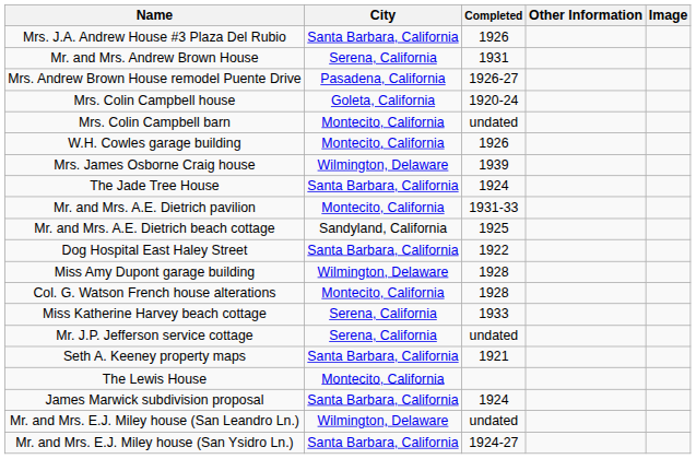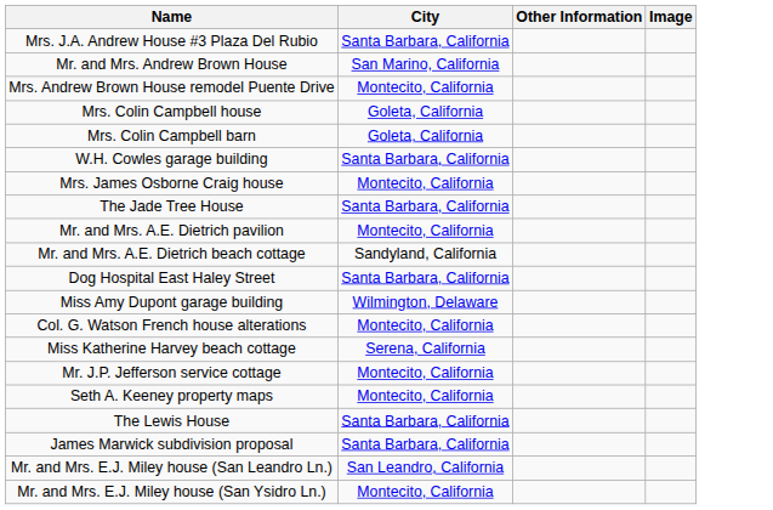 <table class="wikitable sortable" style="text-align: center;">
 <tr>
 <th>Name</th>
 <th>City</th>
-<th><small>Completed</small></th>
 <th>Other Information</th>
 <th class="unsortable">Image</th>
 </tr>
 <tr>
 <td>Mrs. J.A. Andrew House #3 Plaza Del Rubio</td>
 <td><a href='#'>Santa Barbara, California</a></td>
-<td>1926</td>
 <td></td>
 <td></td>
 </tr>
 <tr>
 <td>Mr. and Mrs. Andrew Brown House</td>
-<td><a href='#'>Serena, California</a></td>
-<td>1931</td>
+<td><a href='#'>San Marino, California</a></td>
 <td></td>
 <td></td>
 </tr>
 <tr>
 <td>Mrs. Andrew Brown House remodel Puente Drive</td>
-<td><a href='#'>Pasadena, California</a></td>
-<td>1926-27</td>
+<td><a href='#'>Montecito, California</a></td>
 <td></td>
 <td></td>
 </tr>
 <tr>
 <td>Mrs. Colin Campbell house</td>
 <td><a href='#'>Goleta, California</a></td>
-<td>1920-24</td>
 <td></td>
 <td></td>
 </tr>
 <tr>
 <td>Mrs. Colin Campbell barn</td>
-<td><a href='#'>Montecito, California</a></td>
-<td>undated</td>
+<td><a href='#'>Goleta, California</a></td>
 <td></td>
 <td></td>
 </tr>
 <tr>
 <td>W.H. Cowles garage building</td>
-<td><a href='#'>Montecito, California</a></td>
-<td>1926</td>
+<td><a href='#'>Santa Barbara, California</a></td>
 <td></td>
 <td></td>
 </tr>
 <tr>
 <td>Mrs. James Osborne Craig house</td>
-<td><a href='#'>Wilmington, Delaware</a></td>
-<td>1939</td>
+<td><a href='#'>Montecito, California</a></td>
 <td></td>
 <td></td>
 </tr>
 <tr>
 <td>The Jade Tree House</td>
 <td><a href='#'>Santa Barbara, California</a></td>
-<td>1924</td>
 <td></td>
 <td></td>
 </tr>
 <tr>
 <td>Mr. and Mrs. A.E. Dietrich pavilion</td>
 <td><a href='#'>Montecito, California</a></td>
-<td>1931-33</td>
 <td></td>
 <td></td>
 </tr>
 <tr>
 <td>Mr. and Mrs. A.E. Dietrich beach cottage</td>
 <td>Sandyland, California</td>
-<td>1925</td>
 <td></td>
 <td></td>
 </tr>
 <tr>
 <td>Dog Hospital East Haley Street</td>
 <td><a href='#'>Santa Barbara, California</a></td>
-<td>1922</td>
 <td></td>
 <td></td>
 </tr>
 <tr>
 <td>Miss Amy Dupont garage building</td>
 <td><a href='#'>Wilmington, Delaware</a></td>
-<td>1928</td>
 <td></td>
 <td></td>
 </tr>
 <tr>
 <td>Col. G. Watson French house alterations</td>
 <td><a href='#'>Montecito, California</a></td>
-<td>1928</td>
 <td></td>
 <td></td>
 </tr>
 <tr>
 <td>Miss Katherine Harvey beach cottage</td>
 <td><a href='#'>Serena, California</a></td>
-<td>1933</td>
 <td></td>
 <td></td>
 </tr>
 <tr>
 <td>Mr. J.P. Jefferson service cottage</td>
-<td><a href='#'>Serena, California</a></td>
-<td>undated</td>
+<td><a href='#'>Montecito, California</a></td>
 <td></td>
 <td></td>
 </tr>
 <tr>
 <td>Seth A. Keeney property maps</td>
-<td><a href='#'>Santa Barbara, California</a></td>
-<td>1921</td>
+<td><a href='#'>Montecito, California</a></td>
 <td></td>
 <td></td>
 </tr>
 <tr>
 <td>The Lewis House</td>
-<td><a href='#'>Montecito, California</a></td>
-<td></td>
+<td><a href='#'>Santa Barbara, California</a></td>
 <td></td>
 <td></td>
 </tr>
 <tr>
 <td>James Marwick subdivision proposal</td>
 <td><a href='#'>Santa Barbara, California</a></td>
-<td>1924</td>
 <td></td>
 <td></td>
 </tr>
 <tr>
 <td>Mr. and Mrs. E.J. Miley house (San Leandro Ln.)</td>
-<td><a href='#'>Wilmington, Delaware</a></td>
-<td>undated</td>
+<td><a href='#'>San Leandro, California</a></td>
 <td></td>
 <td></td>
 </tr>
 <tr>
 <td>Mr. and Mrs. E.J. Miley house (San Ysidro Ln.)</td>
-<td><a href='#'>Santa Barbara, California</a></td>
-<td>1924-27</td>
+<td><a href='#'>Montecito, California</a></td>
 <td></td>
 <td></td>
 </tr>
 </table>
